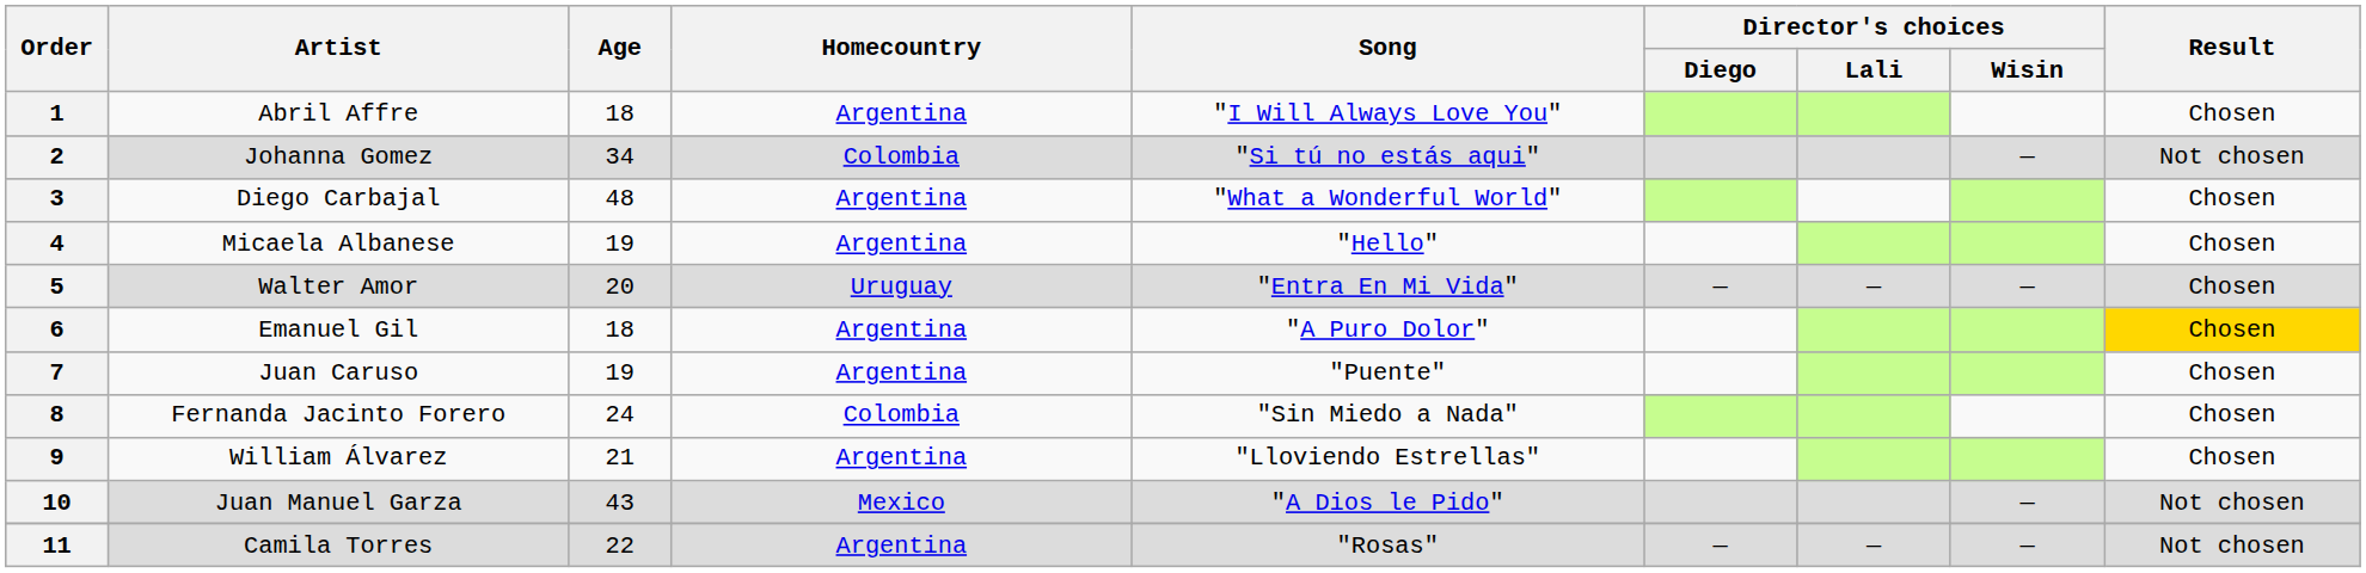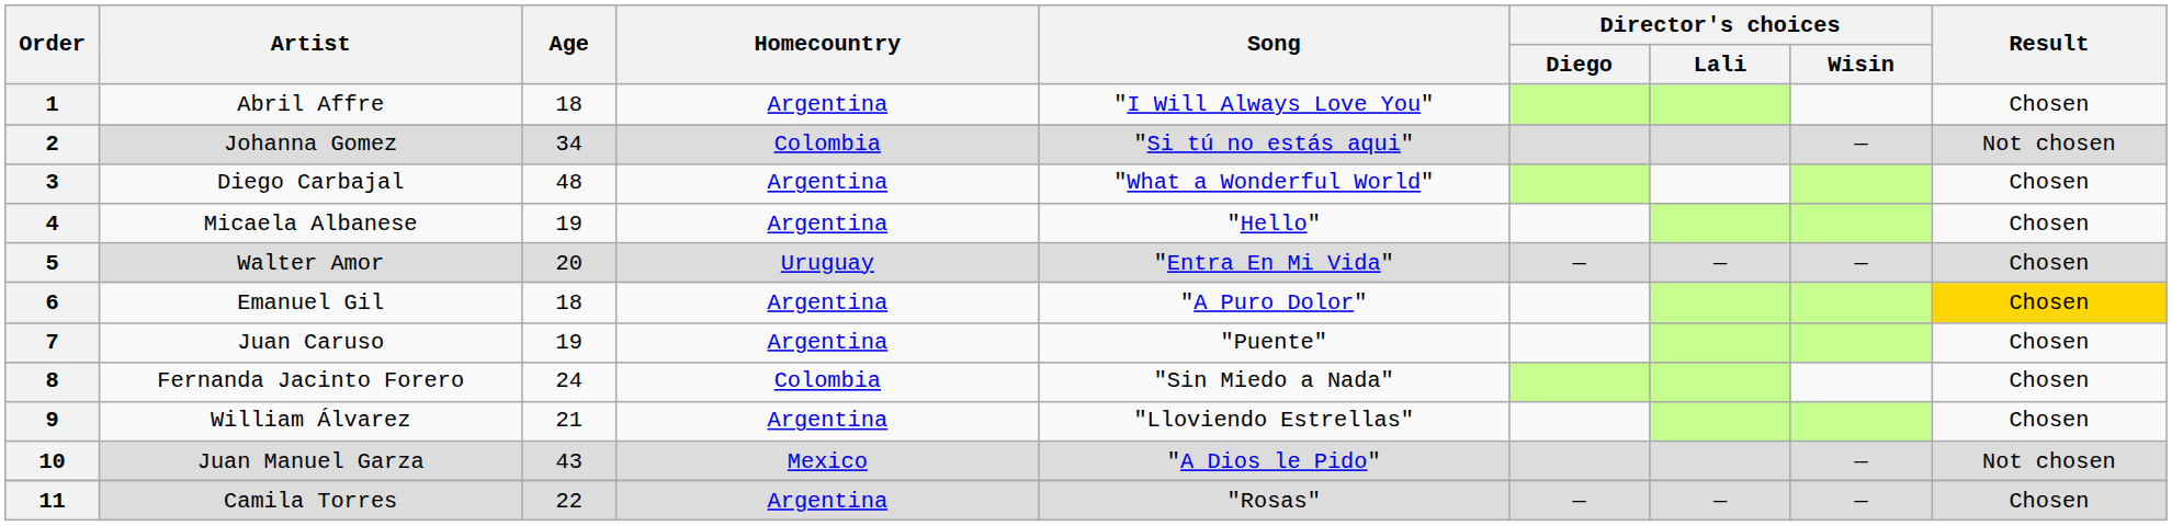 <table class="wikitable" style="text-align:center; line-height:17px; width:100%;">
 <tr>
 <th scope="col" rowspan="2" style="width:04%;">Order</th>
 <th scope="col" rowspan="2" style="width:18%;">Artist</th>
 <th scope="col" rowspan="2" style="width:04%;">Age</th>
 <th scope="col" rowspan="2" style="width:18%;">Homecountry</th>
 <th scope="col" rowspan="2" style="width:20%;">Song</th>
 <th scope="col" colspan="3" style="width:24%;">Director's choices</th>
 <th scope="col" rowspan="2" style="width:10%;">Result</th>
 </tr>
 <tr>
 <th style="width:06%;">Diego</th>
 <th style="width:06%;">Lali</th>
 <th style="width:06%;">Wisin</th>
 </tr>
 <tr>
 <th>1</th>
 <td>Abril Affre</td>
 <td>18</td>
 <td><a href='#'>Argentina</a></td>
 <td>"<a href='#'>I Will Always Love You</a>"</td>
 <td style="background:#c6fd8f;"><strong></strong></td>
 <td style="background:#c6fd8f;"><strong></strong></td>
 <td><strong></strong></td>
 <td>Chosen</td>
 </tr>
 <tr style="background:#DCDCDC;">
 <th>2</th>
 <td>Johanna Gomez</td>
 <td>34</td>
 <td><a href='#'>Colombia</a></td>
 <td>"<a href='#'>Si tú no estás aqui</a>"</td>
 <td><strong></strong></td>
 <td><strong></strong></td>
 <td>—</td>
 <td>Not chosen</td>
 </tr>
 <tr>
 <th>3</th>
 <td>Diego Carbajal</td>
 <td>48</td>
 <td><a href='#'>Argentina</a></td>
 <td>"<a href='#'>What a Wonderful World</a>"</td>
 <td style="background:#c6fd8f;"><strong></strong></td>
 <td><strong></strong></td>
 <td style="background:#c6fd8f;"><strong></strong></td>
 <td>Chosen</td>
 </tr>
 <tr>
 <th>4</th>
 <td>Micaela Albanese</td>
 <td>19</td>
 <td><a href='#'>Argentina</a></td>
 <td>"<a href='#'>Hello</a>"</td>
 <td><strong></strong></td>
 <td style="background:#c6fd8f;"><strong></strong></td>
 <td style="background:#c6fd8f;"><strong></strong></td>
 <td>Chosen</td>
 </tr>
 <tr style="background:#DCDCDC;">
 <th>5</th>
 <td>Walter Amor</td>
 <td>20</td>
 <td><a href='#'>Uruguay</a></td>
 <td>"<a href='#'>Entra En Mi Vida</a>"</td>
 <td>—</td>
 <td>—</td>
 <td>—</td>
 <td>Chosen</td>
 </tr>
 <tr>
 <th>6</th>
 <td>Emanuel Gil</td>
 <td>18</td>
 <td><a href='#'>Argentina</a></td>
 <td>"<a href='#'>A Puro Dolor</a>"</td>
 <td><strong></strong></td>
 <td style="background:#c6fd8f;"><strong></strong></td>
 <td style="background:#c6fd8f;"><strong></strong></td>
 <td style="background: gold;">Chosen</td>
 </tr>
 <tr>
 <th>7</th>
 <td>Juan Caruso</td>
 <td>19</td>
 <td><a href='#'>Argentina</a></td>
 <td>"Puente"</td>
 <td><strong></strong></td>
 <td style="background:#c6fd8f;"><strong></strong></td>
 <td style="background:#c6fd8f;"><strong></strong></td>
 <td>Chosen</td>
 </tr>
 <tr>
 <th>8</th>
 <td>Fernanda Jacinto Forero</td>
 <td>24</td>
 <td><a href='#'>Colombia</a></td>
 <td>"Sin Miedo a Nada"</td>
 <td style="background:#c6fd8f;"><strong></strong></td>
 <td style="background:#c6fd8f;"><strong></strong></td>
 <td><strong></strong></td>
 <td>Chosen</td>
 </tr>
 <tr>
 <th>9</th>
 <td>William Álvarez</td>
 <td>21</td>
 <td><a href='#'>Argentina</a></td>
 <td>"Lloviendo Estrellas"</td>
 <td><strong></strong></td>
 <td style="background:#c6fd8f;"><strong></strong></td>
 <td style="background:#c6fd8f;"><strong></strong></td>
 <td>Chosen</td>
 </tr>
 <tr style="background:#DCDCDC;">
 <th>10</th>
 <td>Juan Manuel Garza</td>
 <td>43</td>
 <td><a href='#'>Mexico</a></td>
 <td>"<a href='#'>A Dios le Pido</a>"</td>
 <td><strong></strong></td>
 <td><strong></strong></td>
 <td>—</td>
 <td>Not chosen</td>
 </tr>
 <tr>
 </tr>
 <tr style="background:#DCDCDC;">
 <th>11</th>
 <td>Camila Torres</td>
 <td>22</td>
 <td><a href='#'>Argentina</a></td>
 <td>"Rosas"</td>
 <td>—</td>
 <td>—</td>
 <td>—</td>
-<td>Not chosen</td>
+<td>Chosen</td>
 </tr>
 </table>
